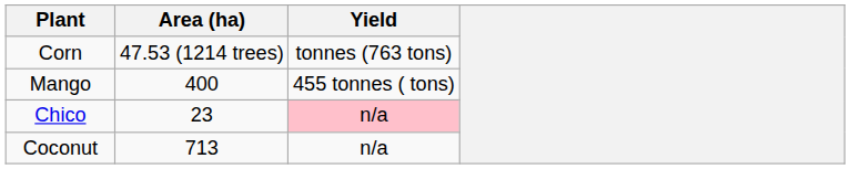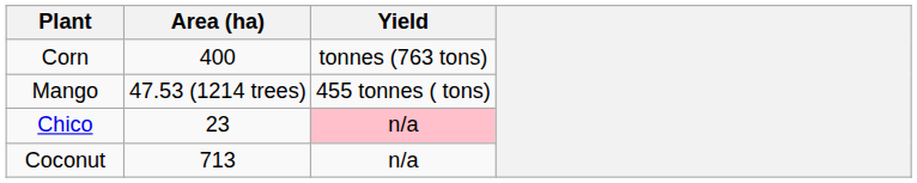 <table class=wikitable style="margin:0 auto;">
 <tr>
 <th>Plant</th>
 <th>Area (ha)</th>
 <th>Yield</th>
 <th rowspan="5" style="width:300px;"></th>
 </tr>
 <tr style="vertical-align:top; text-align:center">
 <td>Corn</td>
-<td style="width:80px;">47.53 (1214 trees)</td>
+<td>400</td>
 <td> tonnes (763 tons)</td>
 </tr>
 <tr style="vertical-align:top; text-align:center">
 <td style="width:80px;">Mango</td>
-<td>400</td>
+<td style="width:80px;">47.53 (1214 trees)</td>
 <td style="width:80px;">455 tonnes ( tons)</td>
 </tr>
 <tr style="vertical-align:top; text-align:center">
 <td><a href='#'>Chico</a></td>
 <td>23</td>
 <td style="background: pink;">n/a</td>
 </tr>
 <tr style="vertical-align:top; text-align:center">
 <td>Coconut</td>
 <td>713</td>
 <td>n/a</td>
 </tr>
 </table>
